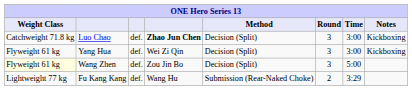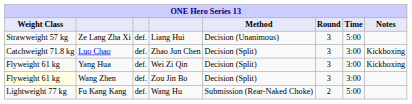 <table class="wikitable" style="font-size: 80%;">
 <tr>
 <th colspan="8" style="background-color: #ccf; color: #000080; text-align: center;"><strong>ONE Hero Series 13</strong></th>
 </tr>
 <tr>
 <th colspan="1" style="background-color: #E6E8FA; color: #000000; text-align: center;">Weight Class</th>
 <th colspan="1" style="background-color: #E6E8FA; color: #000000; text-align: center;"></th>
 <th colspan="1" style="background-color: #E6E8FA; color: #000000; text-align: center;"></th>
 <th colspan="1" style="background-color: #E6E8FA; color: #000000; text-align: center;"></th>
 <th colspan="1" style="background-color: #E6E8FA; color: #000000; text-align: center;">Method</th>
 <th colspan="1" style="background-color: #E6E8FA; color: #000000; text-align: center;">Round</th>
 <th colspan="1" style="background-color: #E6E8FA; color: #000000; text-align: center;">Time</th>
 <th colspan="1" style="background-color: #E6E8FA; color: #000000; text-align: center;">Notes</th>
 </tr>
 <tr>
+<td>Strawweight 57 kg</td>
+<td> Ze Lang Zha Xi</td>
+<td>def.</td>
+<td> Liang Hui</td>
+<td>Decision (Unanimous)</td>
+<td align=center>3</td>
+<td align=center>5:00</td>
+<td></td>
+</tr>
+<tr>
 <td>Catchweight 71.8 kg</td>
 <td> <a href='#'>Luo Chao</a></td>
 <td>def.</td>
-<td><strong> Zhao Jun Chen</strong></td>
+<td> Zhao Jun Chen</td>
 <td>Decision (Split)</td>
 <td align=center>3</td>
 <td align=center>3:00</td>
 <td>Kickboxing</td>
 </tr>
 <tr>
 <td>Flyweight 61 kg</td>
 <td> Yang Hua</td>
 <td>def.</td>
 <td> Wei Zi Qin</td>
 <td>Decision (Split)</td>
 <td align=center>3</td>
 <td align=center>3:00</td>
 <td>Kickboxing</td>
 </tr>
 <tr>
 <td style="background: lightyellow;">Flyweight 61 kg</td>
 <td> Wang Zhen</td>
 <td>def.</td>
 <td> Zou Jin Bo</td>
 <td>Decision (Split)</td>
 <td align=center>3</td>
-<td align=center>5:00</td>
+<td align=center>3:00</td>
 <td></td>
 </tr>
 <tr>
 <td>Lightweight 77 kg</td>
 <td> Fu Kang Kang</td>
 <td>def.</td>
 <td> Wang Hu</td>
 <td>Submission (Rear-Naked Choke)</td>
 <td align=center>2</td>
-<td align=center>3:29</td>
+<td align=center>5:00</td>
 <td></td>
 </tr>
 </table>
